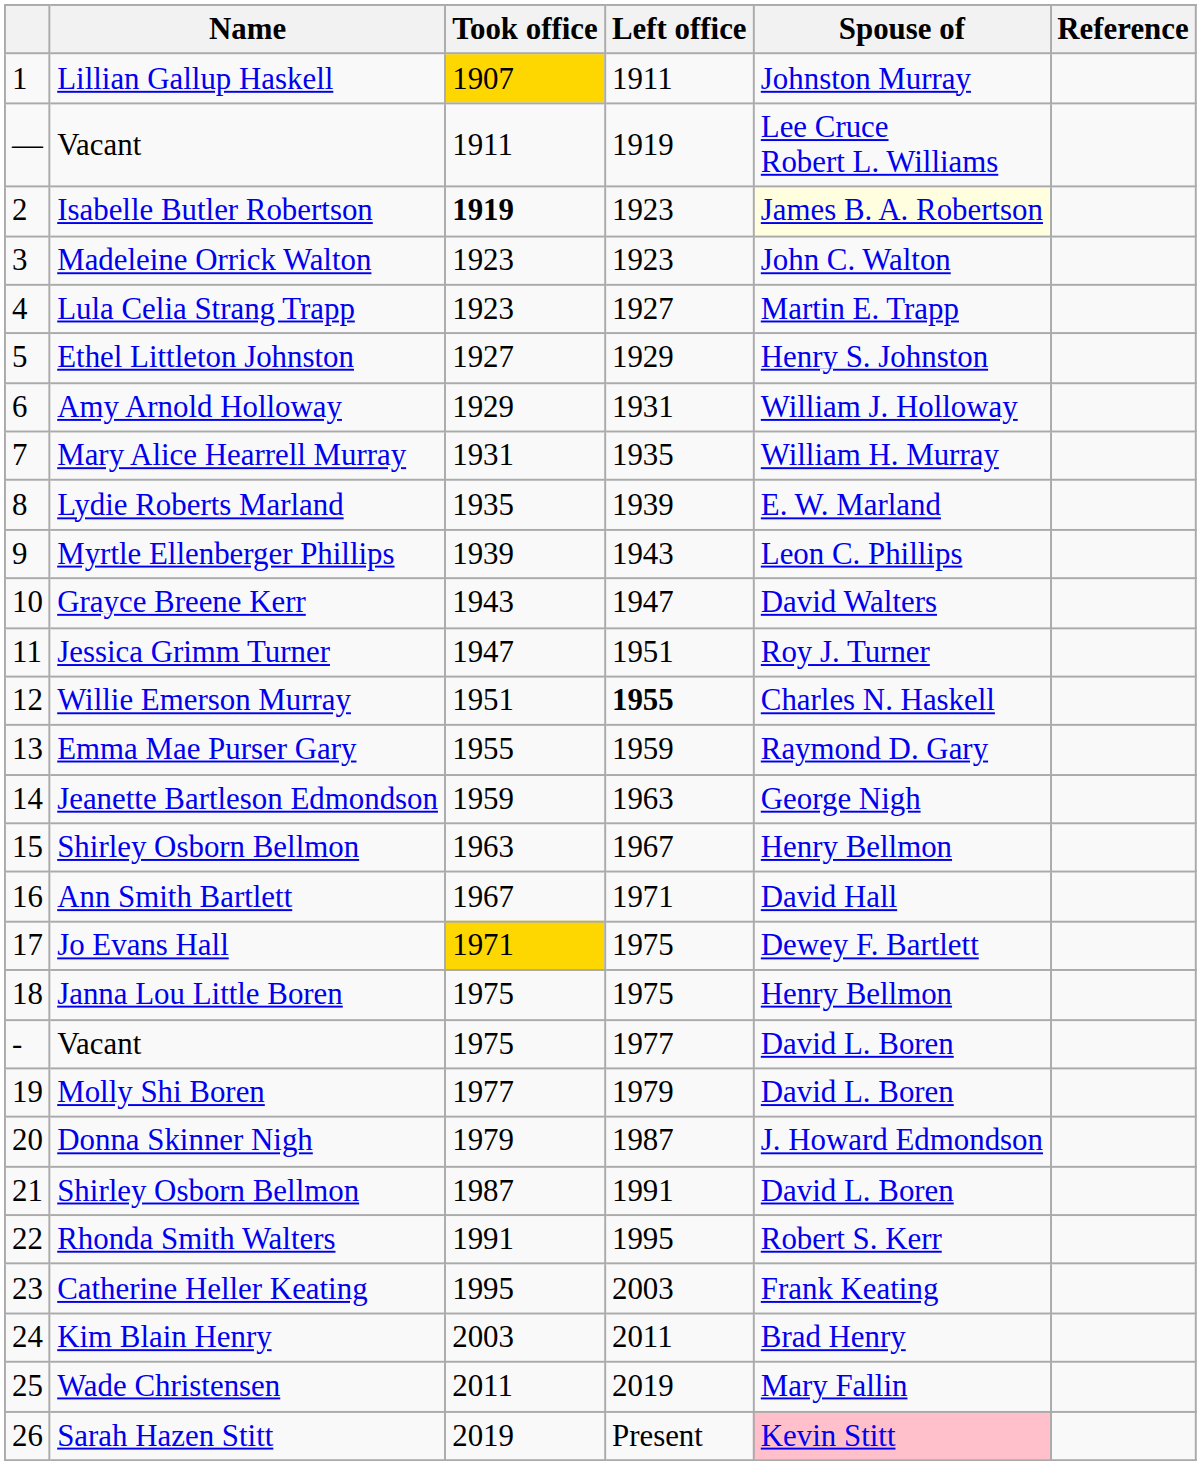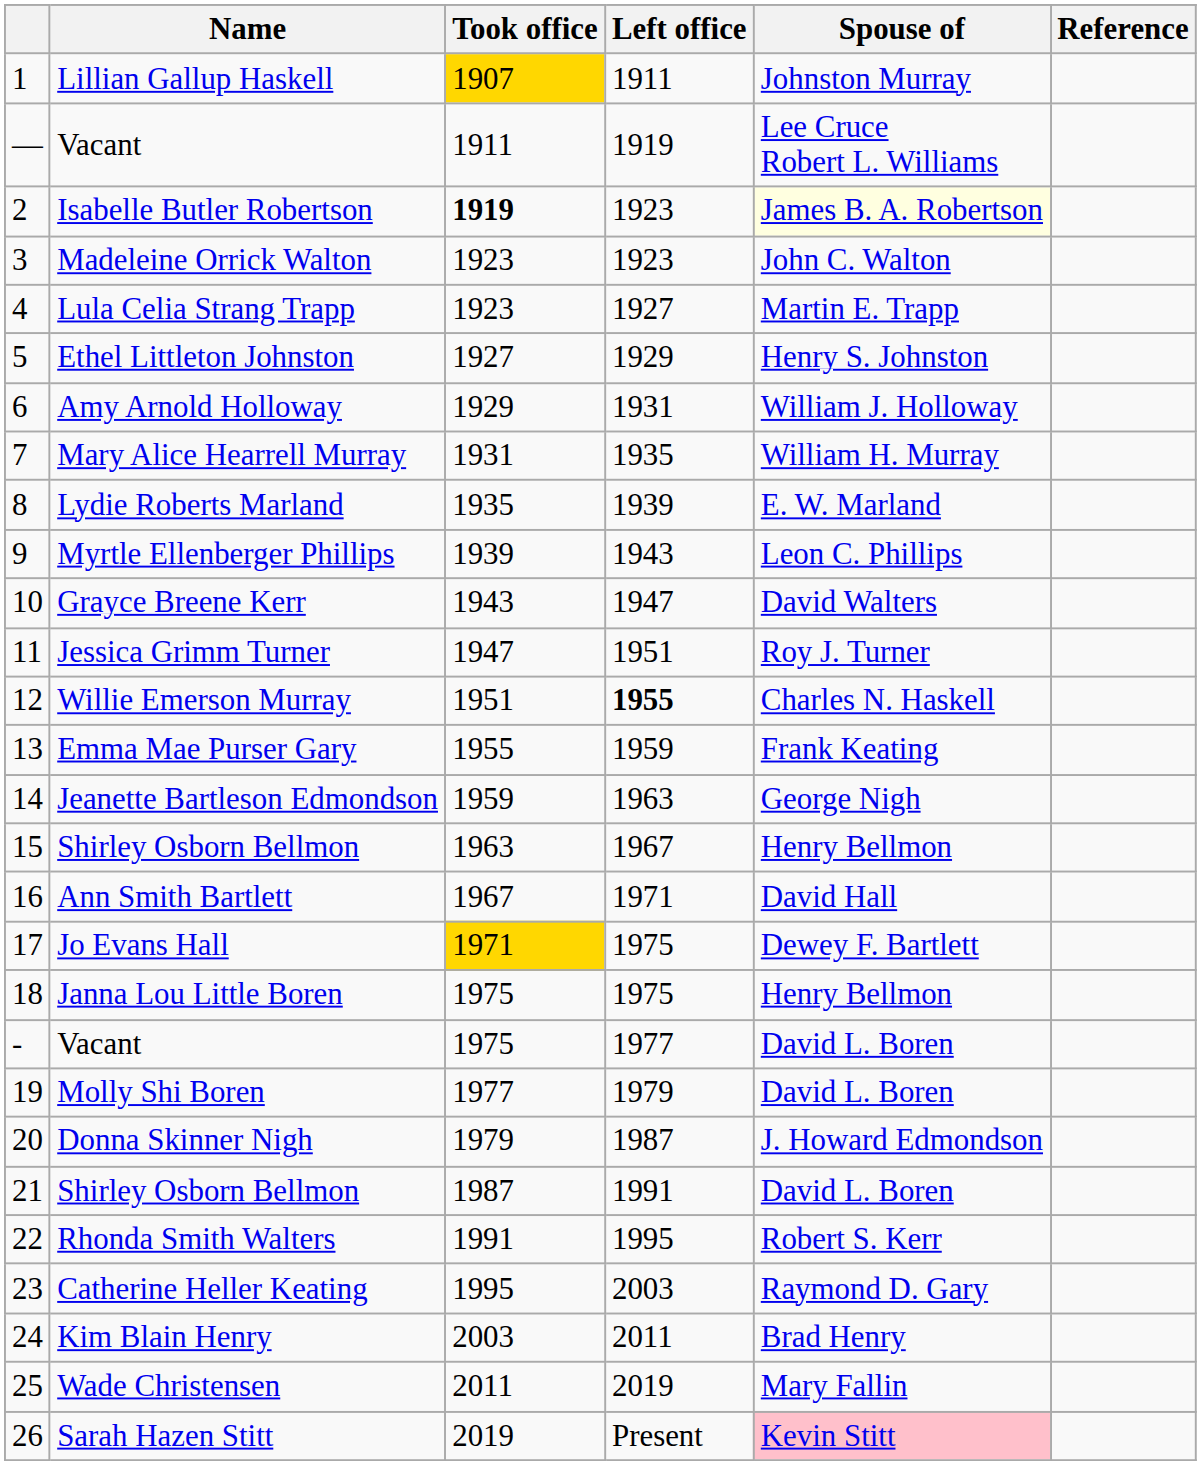 <table class=wikitable>
 <tr>
 <th></th>
 <th>Name</th>
 <th>Took office</th>
 <th>Left office</th>
 <th>Spouse of</th>
 <th>Reference</th>
 </tr>
 <tr>
 <td>1</td>
 <td><a href='#'>Lillian Gallup Haskell</a></td>
 <td style="background: gold;">1907</td>
 <td>1911</td>
 <td><a href='#'>Johnston Murray</a></td>
 <td></td>
 </tr>
 <tr>
 <td>—</td>
 <td>Vacant</td>
 <td>1911</td>
 <td>1919</td>
 <td><a href='#'>Lee Cruce</a><br><a href='#'>Robert L. Williams</a></td>
 <td></td>
 </tr>
 <tr>
 <td>2</td>
 <td><a href='#'>Isabelle Butler Robertson</a></td>
 <td><strong>1919</strong></td>
 <td>1923</td>
 <td style="background: lightyellow;"><a href='#'>James B. A. Robertson</a></td>
 <td></td>
 </tr>
 <tr>
 <td>3</td>
 <td><a href='#'>Madeleine Orrick Walton</a></td>
 <td>1923</td>
 <td>1923</td>
 <td><a href='#'>John C. Walton</a></td>
 <td></td>
 </tr>
 <tr>
 <td>4</td>
 <td><a href='#'>Lula Celia Strang Trapp</a></td>
 <td>1923</td>
 <td>1927</td>
 <td><a href='#'>Martin E. Trapp</a></td>
 <td></td>
 </tr>
 <tr>
 <td>5</td>
 <td><a href='#'>Ethel Littleton Johnston</a></td>
 <td>1927</td>
 <td>1929</td>
 <td><a href='#'>Henry S. Johnston</a></td>
 <td></td>
 </tr>
 <tr>
 <td>6</td>
 <td><a href='#'>Amy Arnold Holloway</a></td>
 <td>1929</td>
 <td>1931</td>
 <td><a href='#'>William J. Holloway</a></td>
 <td></td>
 </tr>
 <tr>
 <td>7</td>
 <td><a href='#'>Mary Alice Hearrell Murray</a></td>
 <td>1931</td>
 <td>1935</td>
 <td><a href='#'>William H. Murray</a></td>
 <td></td>
 </tr>
 <tr>
 <td>8</td>
 <td><a href='#'>Lydie Roberts Marland</a></td>
 <td>1935</td>
 <td>1939</td>
 <td><a href='#'>E. W. Marland</a></td>
 <td></td>
 </tr>
 <tr>
 <td>9</td>
 <td><a href='#'>Myrtle Ellenberger Phillips</a></td>
 <td>1939</td>
 <td>1943</td>
 <td><a href='#'>Leon C. Phillips</a></td>
 <td></td>
 </tr>
 <tr>
 <td>10</td>
 <td><a href='#'>Grayce Breene Kerr</a></td>
 <td>1943</td>
 <td>1947</td>
 <td><a href='#'>David Walters</a></td>
 <td></td>
 </tr>
 <tr>
 <td>11</td>
 <td><a href='#'>Jessica Grimm Turner</a></td>
 <td>1947</td>
 <td>1951</td>
 <td><a href='#'>Roy J. Turner</a></td>
 <td></td>
 </tr>
 <tr>
 <td>12</td>
 <td><a href='#'>Willie Emerson Murray</a></td>
 <td>1951</td>
 <td><strong>1955</strong></td>
 <td><a href='#'>Charles N. Haskell</a></td>
 <td></td>
 </tr>
 <tr>
 <td>13</td>
 <td><a href='#'>Emma Mae Purser Gary</a></td>
 <td>1955</td>
 <td>1959</td>
-<td><a href='#'>Raymond D. Gary</a></td>
+<td><a href='#'>Frank Keating</a></td>
 <td></td>
 </tr>
 <tr>
 <td>14</td>
 <td><a href='#'>Jeanette Bartleson Edmondson</a></td>
 <td>1959</td>
 <td>1963</td>
 <td><a href='#'>George Nigh</a></td>
 <td></td>
 </tr>
 <tr>
 <td>15</td>
 <td><a href='#'>Shirley Osborn Bellmon</a></td>
 <td>1963</td>
 <td>1967</td>
 <td><a href='#'>Henry Bellmon</a></td>
 <td></td>
 </tr>
 <tr>
 <td>16</td>
 <td><a href='#'>Ann Smith Bartlett</a></td>
 <td>1967</td>
 <td>1971</td>
 <td><a href='#'>David Hall</a></td>
 <td></td>
 </tr>
 <tr>
 <td>17</td>
 <td><a href='#'>Jo Evans Hall</a></td>
 <td style="background: gold;">1971</td>
 <td>1975</td>
 <td><a href='#'>Dewey F. Bartlett</a></td>
 <td></td>
 </tr>
 <tr>
 <td>18</td>
 <td><a href='#'>Janna Lou Little Boren</a></td>
 <td>1975</td>
 <td>1975</td>
 <td><a href='#'>Henry Bellmon</a></td>
 <td></td>
 </tr>
 <tr>
 <td>-</td>
 <td>Vacant</td>
 <td>1975</td>
 <td>1977</td>
 <td><a href='#'>David L. Boren</a></td>
 <td></td>
 </tr>
 <tr>
 <td>19</td>
 <td><a href='#'>Molly Shi Boren</a></td>
 <td>1977</td>
 <td>1979</td>
 <td><a href='#'>David L. Boren</a></td>
 <td></td>
 </tr>
 <tr>
 <td>20</td>
 <td><a href='#'>Donna Skinner Nigh</a></td>
 <td>1979</td>
 <td>1987</td>
 <td><a href='#'>J. Howard Edmondson</a></td>
 <td></td>
 </tr>
 <tr>
 <td>21</td>
 <td><a href='#'>Shirley Osborn Bellmon</a></td>
 <td>1987</td>
 <td>1991</td>
 <td><a href='#'>David L. Boren</a></td>
 <td></td>
 </tr>
 <tr>
 <td>22</td>
 <td><a href='#'>Rhonda Smith Walters</a></td>
 <td>1991</td>
 <td>1995</td>
 <td><a href='#'>Robert S. Kerr</a></td>
 <td></td>
 </tr>
 <tr>
 <td>23</td>
 <td><a href='#'>Catherine Heller Keating</a></td>
 <td>1995</td>
 <td>2003</td>
-<td><a href='#'>Frank Keating</a></td>
+<td><a href='#'>Raymond D. Gary</a></td>
 <td></td>
 </tr>
 <tr>
 <td>24</td>
 <td><a href='#'>Kim Blain Henry</a></td>
 <td>2003</td>
 <td>2011</td>
 <td><a href='#'>Brad Henry</a></td>
 <td></td>
 </tr>
 <tr>
 <td>25</td>
 <td><a href='#'>Wade Christensen</a></td>
 <td>2011</td>
 <td>2019</td>
 <td><a href='#'>Mary Fallin</a></td>
 <td></td>
 </tr>
 <tr>
 <td>26</td>
 <td><a href='#'>Sarah Hazen Stitt</a></td>
 <td>2019</td>
 <td>Present</td>
 <td style="background: pink;"><a href='#'>Kevin Stitt</a></td>
 <td></td>
 </tr>
 </table>
